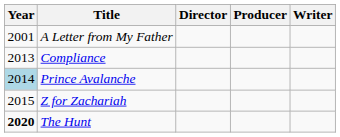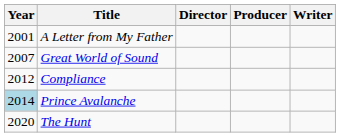 <table class="wikitable">
 <tr>
 <th>Year</th>
 <th>Title</th>
 <th>Director</th>
 <th>Producer</th>
 <th>Writer</th>
 </tr>
 <tr>
 <td>2001</td>
 <td><em>A Letter from My Father</em></td>
 <td></td>
 <td></td>
 <td></td>
 </tr>
 <tr>
-<td>2013</td>
+<td>2007</td>
+<td><em><a href='#'>Great World of Sound</a></em></td>
+<td></td>
+<td></td>
+<td></td>
+</tr>
+<tr>
+<td>2012</td>
 <td><em><a href='#'>Compliance</a></em></td>
 <td></td>
 <td></td>
 <td></td>
 </tr>
 <tr>
 <td style="background: lightblue;">2014</td>
 <td><em><a href='#'>Prince Avalanche</a></em></td>
 <td></td>
 <td></td>
 <td></td>
 </tr>
 <tr>
-<td>2015</td>
-<td><em><a href='#'>Z for Zachariah</a></em></td>
-<td></td>
-<td></td>
-<td></td>
-</tr>
-<tr>
-<td><strong>2020</strong></td>
+<td>2020</td>
 <td><em><a href='#'>The Hunt</a></em></td>
 <td></td>
 <td></td>
 <td></td>
 </tr>
 </table>
